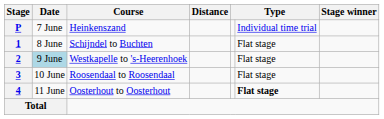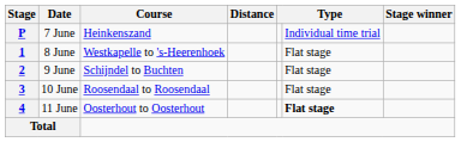 <table class="wikitable">
 <tr>
 <th scope="col">Stage</th>
 <th scope="col">Date</th>
 <th scope="col">Course</th>
 <th scope="col">Distance</th>
 <th scope="col" colspan="2">Type</th>
 <th scope="col">Stage winner</th>
 </tr>
 <tr>
 <th scope="row" style="text-align:center;"><a href='#'>P</a></th>
 <td style="text-align:center;">7 June</td>
 <td><a href='#'>Heinkenszand</a></td>
 <td style="text-align:center;"></td>
 <td></td>
 <td><a href='#'>Individual time trial</a></td>
 <td></td>
 </tr>
 <tr>
 <th scope="row" style="text-align:center;"><a href='#'>1</a></th>
 <td style="text-align:center;">8 June</td>
-<td><a href='#'>Schijndel</a> to <a href='#'>Buchten</a></td>
+<td><a href='#'>Westkapelle</a> to <a href='#'>'s-Heerenhoek</a></td>
 <td style="text-align:center;"></td>
 <td></td>
 <td>Flat stage</td>
 <td></td>
 </tr>
 <tr>
 <th scope="row" style="text-align:center;"><a href='#'>2</a></th>
-<td style="background: lightblue; text-align:center;">9 June</td>
-<td><a href='#'>Westkapelle</a> to <a href='#'>'s-Heerenhoek</a></td>
+<td style="text-align:center;">9 June</td>
+<td><a href='#'>Schijndel</a> to <a href='#'>Buchten</a></td>
 <td style="text-align:center;"></td>
 <td></td>
 <td>Flat stage</td>
 <td></td>
 </tr>
 <tr>
 <th scope="row" style="text-align:center;"><a href='#'>3</a></th>
 <td style="text-align:center;">10 June</td>
 <td><a href='#'>Roosendaal</a> to <a href='#'>Roosendaal</a></td>
 <td style="text-align:center;"></td>
 <td></td>
 <td>Flat stage</td>
 <td></td>
 </tr>
 <tr>
 <th scope="row" style="text-align:center;"><a href='#'>4</a></th>
 <td style="text-align:center;">11 June</td>
 <td><a href='#'>Oosterhout</a> to <a href='#'>Oosterhout</a></td>
 <td style="text-align:center;"></td>
 <td></td>
 <td><strong>Flat stage</strong></td>
 <td></td>
 </tr>
 <tr>
 <th colspan="2">Total</th>
 <td colspan="5" style="text-align:center;"></td>
 </tr>
 </table>
